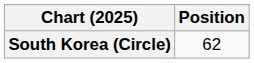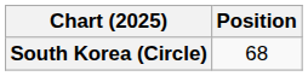 <table class="wikitable plainrowheaders" style="text-align:center">
 <tr>
 <th scope="col">Chart (2025)</th>
 <th scope="col">Position</th>
 </tr>
 <tr>
 <th scope="row">South Korea (Circle)</th>
-<td>62</td>
+<td>68</td>
 </tr>
 </table>
